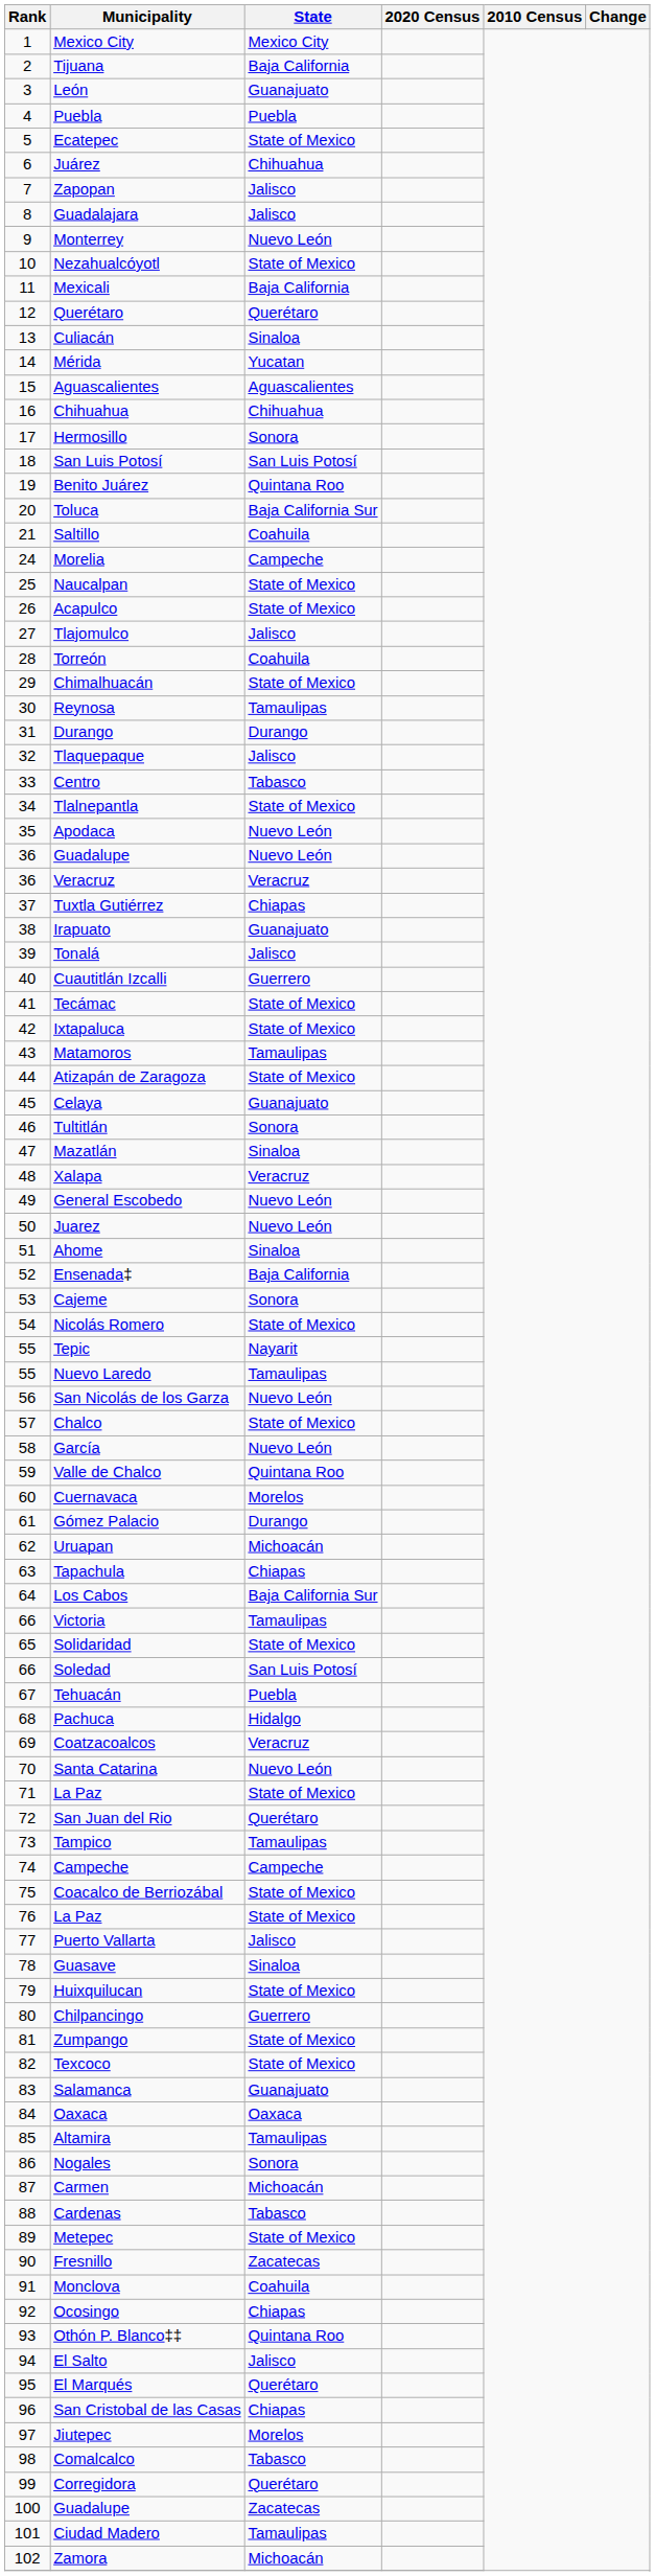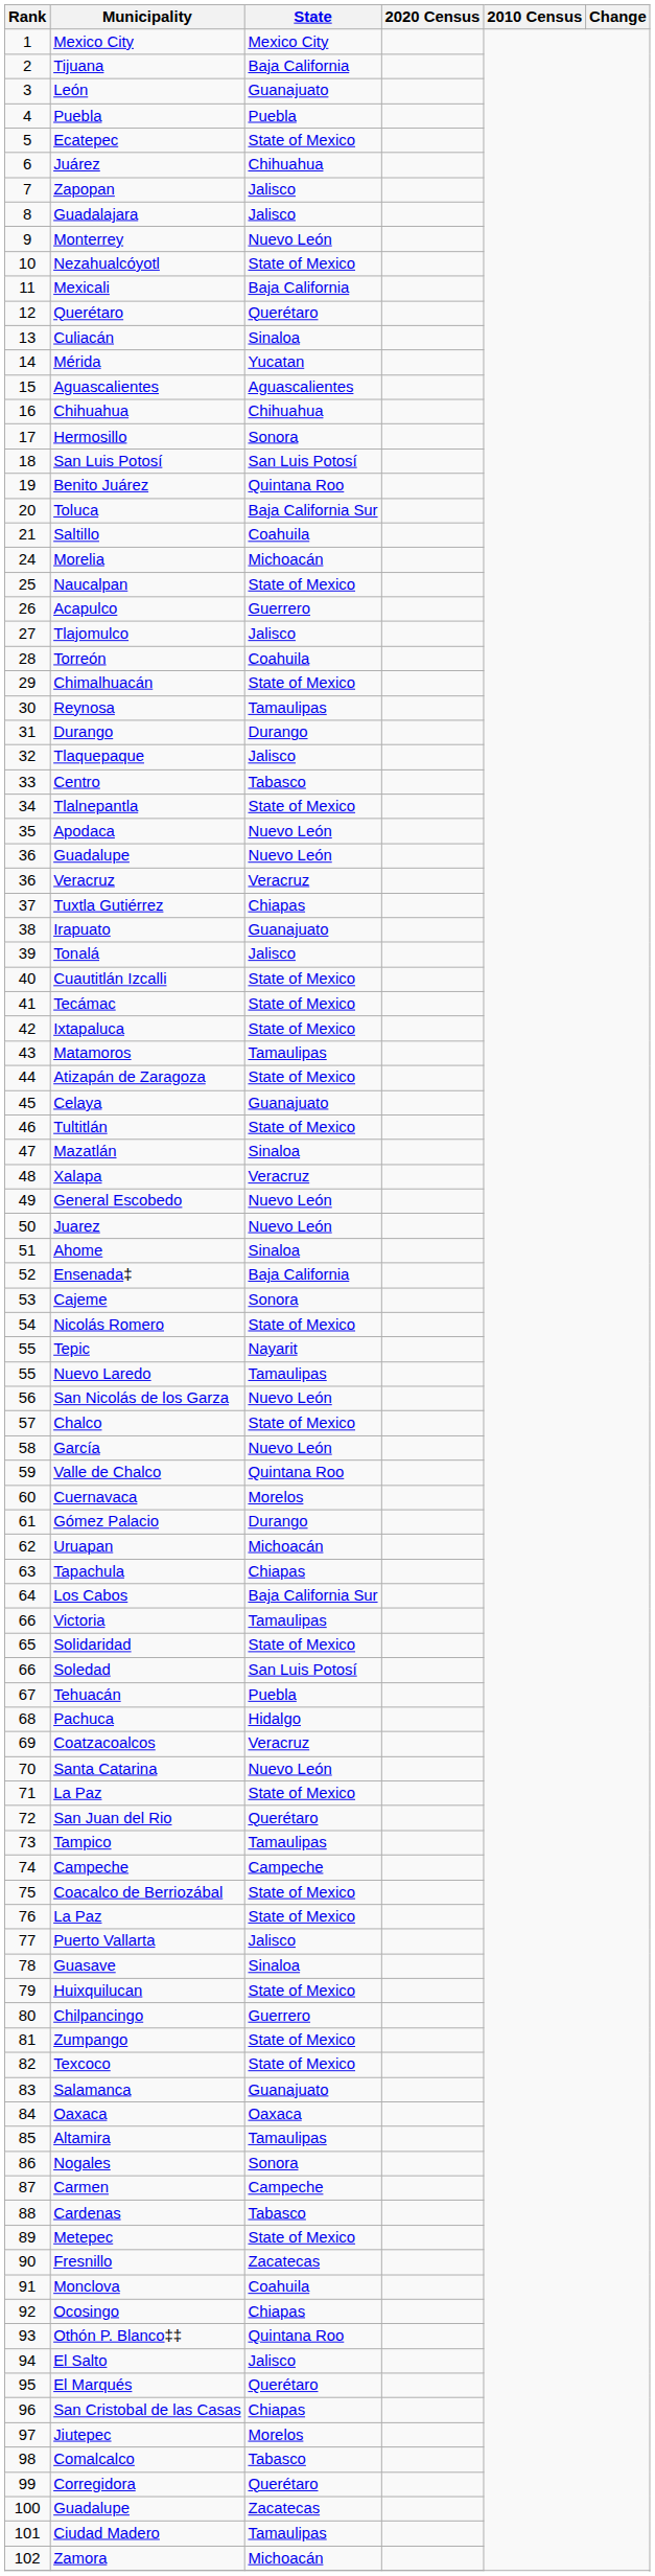 <table class="wikitable sortable">
 <tr>
 <th style="text-align: center;">Rank</th>
 <th style="text-align: center;">Municipality</th>
 <th style="text-align: center;"><a href='#'>State</a></th>
 <th style="text-align: center;">2020 Census</th>
 <th style="text-align: center;">2010 Census</th>
 <th style="text-align: center;">Change</th>
 </tr>
 <tr>
 <td align="center">1</td>
 <td align="left"><a href='#'>Mexico City</a></td>
 <td align="left"><a href='#'>Mexico City</a></td>
 <td></td>
 </tr>
 <tr>
 <td align="center">2</td>
 <td align="left"><a href='#'>Tijuana</a></td>
 <td align="left"><a href='#'>Baja California</a></td>
 <td></td>
 </tr>
 <tr>
 <td align="center">3</td>
 <td align="left"><a href='#'>León</a></td>
 <td align="left"><a href='#'>Guanajuato</a></td>
 <td></td>
 </tr>
 <tr>
 <td align="center">4</td>
 <td align="left"><a href='#'>Puebla</a></td>
 <td align="left"><a href='#'>Puebla</a></td>
 <td></td>
 </tr>
 <tr>
 <td align="center">5</td>
 <td align="left"><a href='#'>Ecatepec</a></td>
 <td align="left"><a href='#'>State of Mexico</a></td>
 <td></td>
 </tr>
 <tr>
 <td align="center">6</td>
 <td align="left"><a href='#'>Juárez</a></td>
 <td align="left"><a href='#'>Chihuahua</a></td>
 <td></td>
 </tr>
 <tr>
 <td align="center">7</td>
 <td align="left"><a href='#'>Zapopan</a></td>
 <td align="left"><a href='#'>Jalisco</a></td>
 <td></td>
 </tr>
 <tr>
 <td align="center">8</td>
 <td align="left"><a href='#'>Guadalajara</a></td>
 <td align="left"><a href='#'>Jalisco</a></td>
 <td></td>
 </tr>
 <tr>
 <td align="center">9</td>
 <td align="left"><a href='#'>Monterrey</a></td>
 <td align="left"><a href='#'>Nuevo León</a></td>
 <td></td>
 </tr>
 <tr>
 <td align="center">10</td>
 <td align="left"><a href='#'>Nezahualcóyotl</a></td>
 <td align="left"><a href='#'>State of Mexico</a></td>
 <td></td>
 </tr>
 <tr>
 <td align="center">11</td>
 <td align="left"><a href='#'>Mexicali</a></td>
 <td align="left"><a href='#'>Baja California</a></td>
 <td></td>
 </tr>
 <tr>
 <td align="center">12</td>
 <td align="left"><a href='#'>Querétaro</a></td>
 <td align="left"><a href='#'>Querétaro</a></td>
 <td></td>
 </tr>
 <tr>
 <td align="center">13</td>
 <td align="left"><a href='#'>Culiacán</a></td>
 <td align="left"><a href='#'>Sinaloa</a></td>
 <td></td>
 </tr>
 <tr>
 <td align="center">14</td>
 <td align="left"><a href='#'>Mérida</a></td>
 <td align="left"><a href='#'>Yucatan</a></td>
 <td></td>
 </tr>
 <tr>
 <td align="center">15</td>
 <td align="left"><a href='#'>Aguascalientes</a></td>
 <td align="left"><a href='#'>Aguascalientes</a></td>
 <td></td>
 </tr>
 <tr>
 <td align="center">16</td>
 <td align="left"><a href='#'>Chihuahua</a></td>
 <td align="left"><a href='#'>Chihuahua</a></td>
 <td></td>
 </tr>
 <tr>
 <td align="center">17</td>
 <td align="left"><a href='#'>Hermosillo</a></td>
 <td align="left"><a href='#'>Sonora</a></td>
 <td></td>
 </tr>
 <tr>
 <td align="center">18</td>
 <td align="left"><a href='#'>San Luis Potosí</a></td>
 <td align="left"><a href='#'>San Luis Potosí</a></td>
 <td></td>
 </tr>
 <tr>
 <td align="center">19</td>
 <td align="left"><a href='#'>Benito Juárez</a></td>
 <td align="left"><a href='#'>Quintana Roo</a></td>
 <td></td>
 </tr>
 <tr>
 <td align="center">20</td>
 <td align="left"><a href='#'>Toluca</a></td>
 <td align="left"><a href='#'>Baja California Sur</a></td>
 <td></td>
 </tr>
 <tr>
 <td align="center">21</td>
 <td align="left"><a href='#'>Saltillo</a></td>
 <td align="left"><a href='#'>Coahuila</a></td>
 <td></td>
 </tr>
 <tr>
 <td align="center">24</td>
 <td align="left"><a href='#'>Morelia</a></td>
-<td align="left"><a href='#'>Campeche</a></td>
+<td align="left"><a href='#'>Michoacán</a></td>
 <td></td>
 </tr>
 <tr>
 <td align="center">25</td>
 <td align="left"><a href='#'>Naucalpan</a></td>
 <td align="left"><a href='#'>State of Mexico</a></td>
 <td></td>
 </tr>
 <tr>
 <td align="center">26</td>
 <td align="left"><a href='#'>Acapulco</a></td>
-<td align="left"><a href='#'>State of Mexico</a></td>
+<td align="left"><a href='#'>Guerrero</a></td>
 <td></td>
 </tr>
 <tr>
 <td align="center">27</td>
 <td align="left"><a href='#'>Tlajomulco</a></td>
 <td align="left"><a href='#'>Jalisco</a></td>
 <td></td>
 </tr>
 <tr>
 <td align="center">28</td>
 <td align="left"><a href='#'>Torreón</a></td>
 <td align="left"><a href='#'>Coahuila</a></td>
 <td></td>
 </tr>
 <tr>
 <td align="center">29</td>
 <td align="left"><a href='#'>Chimalhuacán</a></td>
 <td align="left"><a href='#'>State of Mexico</a></td>
 <td></td>
 </tr>
 <tr>
 <td align="center">30</td>
 <td align="left"><a href='#'>Reynosa</a></td>
 <td align="left"><a href='#'>Tamaulipas</a></td>
 <td></td>
 </tr>
 <tr>
 <td align="center">31</td>
 <td align="left"><a href='#'>Durango</a></td>
 <td align="left"><a href='#'>Durango</a></td>
 <td></td>
 </tr>
 <tr>
 <td align="center">32</td>
 <td align="left"><a href='#'>Tlaquepaque</a></td>
 <td align="left"><a href='#'>Jalisco</a></td>
 <td></td>
 </tr>
 <tr>
 <td align="center">33</td>
 <td align="left"><a href='#'>Centro</a></td>
 <td align="left"><a href='#'>Tabasco</a></td>
 <td></td>
 </tr>
 <tr>
 <td align="center">34</td>
 <td align="left"><a href='#'>Tlalnepantla</a></td>
 <td align="left"><a href='#'>State of Mexico</a></td>
 <td></td>
 </tr>
 <tr>
 <td align="center">35</td>
 <td align="left"><a href='#'>Apodaca</a></td>
 <td align="left"><a href='#'>Nuevo León</a></td>
 <td></td>
 </tr>
 <tr>
 <td align="center">36</td>
 <td align="left"><a href='#'>Guadalupe</a></td>
 <td align="left"><a href='#'>Nuevo León</a></td>
 <td></td>
 </tr>
 <tr>
 <td align="center">36</td>
 <td align="left"><a href='#'>Veracruz</a></td>
 <td align="left"><a href='#'>Veracruz</a></td>
 <td></td>
 </tr>
 <tr>
 <td align="center">37</td>
 <td align="left"><a href='#'>Tuxtla Gutiérrez</a></td>
 <td align="left"><a href='#'>Chiapas</a></td>
 <td></td>
 </tr>
 <tr>
 <td align="center">38</td>
 <td align="left"><a href='#'>Irapuato</a></td>
 <td align="left"><a href='#'>Guanajuato</a></td>
 <td></td>
 </tr>
 <tr>
 <td align="center">39</td>
 <td align="left"><a href='#'>Tonalá</a></td>
 <td align="left"><a href='#'>Jalisco</a></td>
 <td></td>
 </tr>
 <tr>
 <td align="center">40</td>
 <td align="left"><a href='#'>Cuautitlán Izcalli</a></td>
-<td align="left"><a href='#'>Guerrero</a></td>
+<td align="left"><a href='#'>State of Mexico</a></td>
 <td></td>
 </tr>
 <tr>
 <td align="center">41</td>
 <td align="left"><a href='#'>Tecámac</a></td>
 <td align="left"><a href='#'>State of Mexico</a></td>
 <td></td>
 </tr>
 <tr>
 <td align="center">42</td>
 <td align="left"><a href='#'>Ixtapaluca</a></td>
 <td align="left"><a href='#'>State of Mexico</a></td>
 <td></td>
 </tr>
 <tr>
 <td align="center">43</td>
 <td align="left"><a href='#'>Matamoros</a></td>
 <td align="left"><a href='#'>Tamaulipas</a></td>
 <td></td>
 </tr>
 <tr>
 <td align="center">44</td>
 <td align="left"><a href='#'>Atizapán de Zaragoza</a></td>
 <td align="left"><a href='#'>State of Mexico</a></td>
 <td></td>
 </tr>
 <tr>
 <td align="center">45</td>
 <td align="left"><a href='#'>Celaya</a></td>
 <td align="left"><a href='#'>Guanajuato</a></td>
 <td></td>
 </tr>
 <tr>
 <td align="center">46</td>
 <td align="left"><a href='#'>Tultitlán</a></td>
-<td align="left"><a href='#'>Sonora</a></td>
+<td align="left"><a href='#'>State of Mexico</a></td>
 <td></td>
 </tr>
 <tr>
 <td align="center">47</td>
 <td align="left"><a href='#'>Mazatlán</a></td>
 <td align="left"><a href='#'>Sinaloa</a></td>
 <td></td>
 </tr>
 <tr>
 <td align="center">48</td>
 <td align="left"><a href='#'>Xalapa</a></td>
 <td align="left"><a href='#'>Veracruz</a></td>
 <td></td>
 </tr>
 <tr>
 <td align="center">49</td>
 <td align="left"><a href='#'>General Escobedo</a></td>
 <td align="left"><a href='#'>Nuevo León</a></td>
 <td></td>
 </tr>
 <tr>
 <td align="center">50</td>
 <td align="left"><a href='#'>Juarez</a></td>
 <td align="left"><a href='#'>Nuevo León</a></td>
 <td></td>
 </tr>
 <tr>
 <td align="center">51</td>
 <td align="left"><a href='#'>Ahome</a></td>
 <td align="left"><a href='#'>Sinaloa</a></td>
 <td></td>
 </tr>
 <tr>
 <td align="center">52</td>
 <td align="left"><a href='#'>Ensenada</a>‡</td>
 <td align="left"><a href='#'>Baja California</a></td>
 <td></td>
 </tr>
 <tr>
 <td align="center">53</td>
 <td align="left"><a href='#'>Cajeme</a></td>
 <td align="left"><a href='#'>Sonora</a></td>
 <td></td>
 </tr>
 <tr>
 <td align="center">54</td>
 <td align="left"><a href='#'>Nicolás Romero</a></td>
 <td align="left"><a href='#'>State of Mexico</a></td>
 <td></td>
 </tr>
 <tr>
 <td align="center">55</td>
 <td align="left"><a href='#'>Tepic</a></td>
 <td align="left"><a href='#'>Nayarit</a></td>
 <td></td>
 </tr>
 <tr>
 <td align="center">55</td>
 <td align="left"><a href='#'>Nuevo Laredo</a></td>
 <td align="left"><a href='#'>Tamaulipas</a></td>
 <td></td>
 </tr>
 <tr>
 <td align="center">56</td>
 <td align="left"><a href='#'>San Nicolás de los Garza</a></td>
 <td align="left"><a href='#'>Nuevo León</a></td>
 <td></td>
 </tr>
 <tr>
 <td align="center">57</td>
 <td align="left"><a href='#'>Chalco</a></td>
 <td align="left"><a href='#'>State of Mexico</a></td>
 <td></td>
 </tr>
 <tr>
 <td align="center">58</td>
 <td align="left"><a href='#'>García</a></td>
 <td align="left"><a href='#'>Nuevo León</a></td>
 <td></td>
 </tr>
 <tr>
 <td align="center">59</td>
 <td align="left"><a href='#'>Valle de Chalco</a></td>
 <td align="left"><a href='#'>Quintana Roo</a></td>
 <td></td>
 </tr>
 <tr>
 <td align="center">60</td>
 <td align="left"><a href='#'>Cuernavaca</a></td>
 <td align="left"><a href='#'>Morelos</a></td>
 <td></td>
 </tr>
 <tr>
 <td align="center">61</td>
 <td align="left"><a href='#'>Gómez Palacio</a></td>
 <td align="left"><a href='#'>Durango</a></td>
 <td></td>
 </tr>
 <tr>
 <td align="center">62</td>
 <td align="left"><a href='#'>Uruapan</a></td>
 <td align="left"><a href='#'>Michoacán</a></td>
 <td></td>
 </tr>
 <tr>
 <td align="center">63</td>
 <td align="left"><a href='#'>Tapachula</a></td>
 <td align="left"><a href='#'>Chiapas</a></td>
 <td></td>
 </tr>
 <tr>
 <td align="center">64</td>
 <td align="left"><a href='#'>Los Cabos</a></td>
 <td align="left"><a href='#'>Baja California Sur</a></td>
 <td></td>
 </tr>
 <tr>
 <td align="center">66</td>
 <td align="left"><a href='#'>Victoria</a></td>
 <td align="left"><a href='#'>Tamaulipas</a></td>
 <td></td>
 </tr>
 <tr>
 <td align="center">65</td>
 <td align="left"><a href='#'>Solidaridad</a></td>
 <td align="left"><a href='#'>State of Mexico</a></td>
 <td></td>
 </tr>
 <tr>
 <td align="center">66</td>
 <td align="left"><a href='#'>Soledad</a></td>
 <td align="left"><a href='#'>San Luis Potosí</a></td>
 <td></td>
 </tr>
 <tr>
 <td align="center">67</td>
 <td align="left"><a href='#'>Tehuacán</a></td>
 <td align="left"><a href='#'>Puebla</a></td>
 <td></td>
 </tr>
 <tr>
 <td align="center">68</td>
 <td align="left"><a href='#'>Pachuca</a></td>
 <td align="left"><a href='#'>Hidalgo</a></td>
 <td></td>
 </tr>
 <tr>
 <td align="center">69</td>
 <td align="left"><a href='#'>Coatzacoalcos</a></td>
 <td align="left"><a href='#'>Veracruz</a></td>
 <td></td>
 </tr>
 <tr>
 <td align="center">70</td>
 <td align="left"><a href='#'>Santa Catarina</a></td>
 <td align="left"><a href='#'>Nuevo León</a></td>
 <td></td>
 </tr>
 <tr>
 <td align="center">71</td>
 <td align="left"><a href='#'>La Paz</a></td>
 <td align="left"><a href='#'>State of Mexico</a></td>
 <td></td>
 </tr>
 <tr>
 <td align="center">72</td>
 <td align="left"><a href='#'>San Juan del Rio</a></td>
 <td align="left"><a href='#'>Querétaro</a></td>
 <td></td>
 </tr>
 <tr>
 <td align="center">73</td>
 <td align="left"><a href='#'>Tampico</a></td>
 <td align="left"><a href='#'>Tamaulipas</a></td>
 <td></td>
 </tr>
 <tr>
 <td align="center">74</td>
 <td align="left"><a href='#'>Campeche</a></td>
 <td align="left"><a href='#'>Campeche</a></td>
 <td></td>
 </tr>
 <tr>
 <td align="center">75</td>
 <td align="left"><a href='#'>Coacalco de Berriozábal</a></td>
 <td align="left"><a href='#'>State of Mexico</a></td>
 <td></td>
 </tr>
 <tr>
 <td align="center">76</td>
 <td align="left"><a href='#'>La Paz</a></td>
 <td align="left"><a href='#'>State of Mexico</a></td>
 <td></td>
 </tr>
 <tr>
 <td align="center">77</td>
 <td align="left"><a href='#'>Puerto Vallarta</a></td>
 <td align="left"><a href='#'>Jalisco</a></td>
 <td></td>
 </tr>
 <tr>
 <td align="center">78</td>
 <td align="left"><a href='#'>Guasave</a></td>
 <td align="left"><a href='#'>Sinaloa</a></td>
 <td></td>
 </tr>
 <tr>
 <td align="center">79</td>
 <td align="left"><a href='#'>Huixquilucan</a></td>
 <td align="left"><a href='#'>State of Mexico</a></td>
 <td></td>
 </tr>
 <tr>
 <td align="center">80</td>
 <td align="left"><a href='#'>Chilpancingo</a></td>
 <td align="left"><a href='#'>Guerrero</a></td>
 <td></td>
 </tr>
 <tr>
 <td align="center">81</td>
 <td align="left"><a href='#'>Zumpango</a></td>
 <td align="left"><a href='#'>State of Mexico</a></td>
 <td></td>
 </tr>
 <tr>
 <td align="center">82</td>
 <td align="left"><a href='#'>Texcoco</a></td>
 <td align="left"><a href='#'>State of Mexico</a></td>
 <td></td>
 </tr>
 <tr>
 <td align="center">83</td>
 <td align="left"><a href='#'>Salamanca</a></td>
 <td align="left"><a href='#'>Guanajuato</a></td>
 <td></td>
 </tr>
 <tr>
 <td align="center">84</td>
 <td align="left"><a href='#'>Oaxaca</a></td>
 <td align="left"><a href='#'>Oaxaca</a></td>
 <td></td>
 </tr>
 <tr>
 <td align="center">85</td>
 <td align="left"><a href='#'>Altamira</a></td>
 <td align="left"><a href='#'>Tamaulipas</a></td>
 <td></td>
 </tr>
 <tr>
 <td align="center">86</td>
 <td align="left"><a href='#'>Nogales</a></td>
 <td align="left"><a href='#'>Sonora</a></td>
 <td></td>
 </tr>
 <tr>
 <td align="center">87</td>
 <td align="left"><a href='#'>Carmen</a></td>
-<td align="left"><a href='#'>Michoacán</a></td>
+<td align="left"><a href='#'>Campeche</a></td>
 <td></td>
 </tr>
 <tr>
 <td align="center">88</td>
 <td align="left"><a href='#'>Cardenas</a></td>
 <td align="left"><a href='#'>Tabasco</a></td>
 <td></td>
 </tr>
 <tr>
 <td align="center">89</td>
 <td align="left"><a href='#'>Metepec</a></td>
 <td align="left"><a href='#'>State of Mexico</a></td>
 <td></td>
 </tr>
 <tr>
 <td align="center">90</td>
 <td align="left"><a href='#'>Fresnillo</a></td>
 <td align="left"><a href='#'>Zacatecas</a></td>
 <td></td>
 </tr>
 <tr>
 <td align="center">91</td>
 <td align="left"><a href='#'>Monclova</a></td>
 <td align="left"><a href='#'>Coahuila</a></td>
 <td></td>
 </tr>
 <tr>
 <td align="center">92</td>
 <td align="left"><a href='#'>Ocosingo</a></td>
 <td align="left"><a href='#'>Chiapas</a></td>
 <td></td>
 </tr>
 <tr>
 <td align="center">93</td>
 <td align="left"><a href='#'>Othón P. Blanco</a>‡‡</td>
 <td align="left"><a href='#'>Quintana Roo</a></td>
 <td></td>
 </tr>
 <tr>
 <td align="center">94</td>
 <td align="left"><a href='#'>El Salto</a></td>
 <td align="left"><a href='#'>Jalisco</a></td>
 <td></td>
 </tr>
 <tr>
 <td align="center">95</td>
 <td align="left"><a href='#'>El Marqués</a></td>
 <td align="left"><a href='#'>Querétaro</a></td>
 <td></td>
 </tr>
 <tr>
 <td align="center">96</td>
 <td align="left"><a href='#'>San Cristobal de las Casas</a></td>
 <td align="left"><a href='#'>Chiapas</a></td>
 <td></td>
 </tr>
 <tr>
 <td align="center">97</td>
 <td align="left"><a href='#'>Jiutepec</a></td>
 <td align="left"><a href='#'>Morelos</a></td>
 <td></td>
 </tr>
 <tr>
 <td align="center">98</td>
 <td align="left"><a href='#'>Comalcalco</a></td>
 <td align="left"><a href='#'>Tabasco</a></td>
 <td></td>
 </tr>
 <tr>
 <td align="center">99</td>
 <td align="left"><a href='#'>Corregidora</a></td>
 <td align="left"><a href='#'>Querétaro</a></td>
 <td></td>
 </tr>
 <tr>
 <td align="center">100</td>
 <td align="left"><a href='#'>Guadalupe</a></td>
 <td align="left"><a href='#'>Zacatecas</a></td>
 <td></td>
 </tr>
 <tr>
 <td align="center">101</td>
 <td align="left"><a href='#'>Ciudad Madero</a></td>
 <td align="left"><a href='#'>Tamaulipas</a></td>
 <td></td>
 </tr>
 <tr>
 <td align="center">102</td>
 <td align="left"><a href='#'>Zamora</a></td>
 <td align="left"><a href='#'>Michoacán</a></td>
 <td></td>
 </tr>
 <tr>
 </tr>
 </table>
